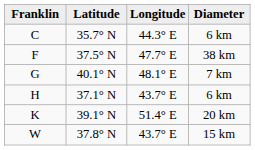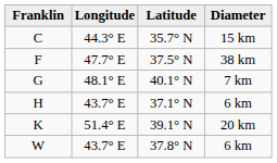 <table class="wikitable">
 <tr>
 <th width="25%" style="background:#eeeeee;">Franklin</th>
+<th width="25%" style="background:#eeeeee;">Longitude</th>
 <th width="25%" style="background:#eeeeee;">Latitude</th>
-<th width="25%" style="background:#eeeeee;">Longitude</th>
 <th width="25%" style="background:#eeeeee;">Diameter</th>
 </tr>
 <tr>
 <td align="center">C</td>
+<td align="center">44.3° E</td>
 <td align="center">35.7° N</td>
-<td align="center">44.3° E</td>
-<td align="center">6 km</td>
+<td align="center">15 km</td>
 </tr>
 <tr>
 <td align="center">F</td>
+<td align="center">47.7° E</td>
 <td align="center">37.5° N</td>
-<td align="center">47.7° E</td>
 <td align="center">38 km</td>
 </tr>
 <tr>
 <td align="center">G</td>
+<td align="center">48.1° E</td>
 <td align="center">40.1° N</td>
-<td align="center">48.1° E</td>
 <td align="center">7 km</td>
 </tr>
 <tr>
 <td align="center">H</td>
+<td align="center">43.7° E</td>
 <td align="center">37.1° N</td>
-<td align="center">43.7° E</td>
 <td align="center">6 km</td>
 </tr>
 <tr>
 <td align="center">K</td>
+<td align="center">51.4° E</td>
 <td align="center">39.1° N</td>
-<td align="center">51.4° E</td>
 <td align="center">20 km</td>
 </tr>
 <tr>
 <td align="center">W</td>
+<td align="center">43.7° E</td>
 <td align="center">37.8° N</td>
-<td align="center">43.7° E</td>
-<td align="center">15 km</td>
+<td align="center">6 km</td>
 </tr>
 </table>
